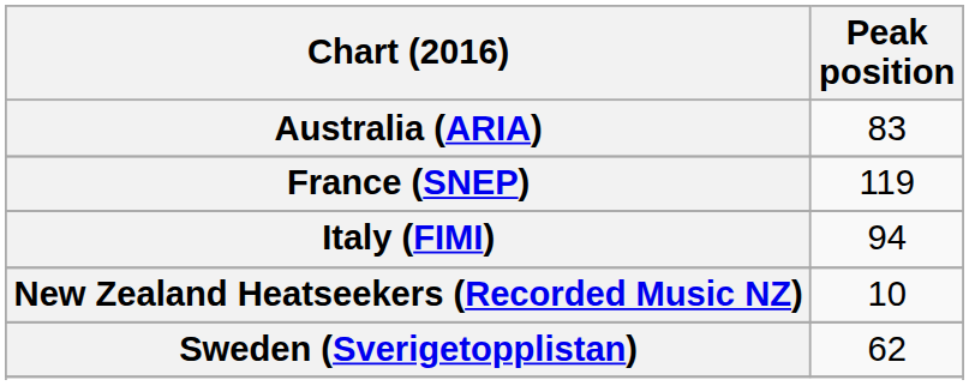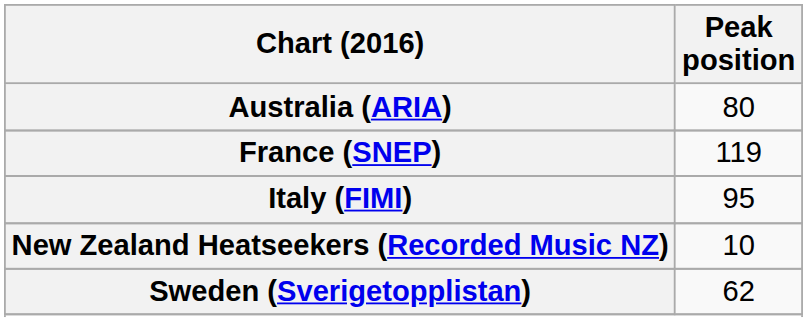 <table class="wikitable plainrowheaders sortable" style="text-align:center;">
 <tr>
 <th scope="col">Chart (2016)</th>
 <th scope="col">Peak<br>position</th>
 </tr>
 <tr>
 <th scope="row">Australia (<a href='#'>ARIA</a>)</th>
-<td>83</td>
+<td>80</td>
 </tr>
 <tr>
 </tr>
 <tr>
 </tr>
 <tr>
 </tr>
 <tr>
 </tr>
 <tr>
 </tr>
 <tr>
 <th scope="row">France (<a href='#'>SNEP</a>)</th>
 <td>119</td>
 </tr>
 <tr>
 </tr>
 <tr>
 <th scope="row">Italy (<a href='#'>FIMI</a>)</th>
-<td>94</td>
+<td>95</td>
 </tr>
 <tr>
 </tr>
 <tr>
 <th scope="row">New Zealand Heatseekers (<a href='#'>Recorded Music NZ</a>)</th>
 <td>10</td>
 </tr>
 <tr>
 </tr>
 <tr>
 </tr>
 <tr>
 </tr>
 <tr>
 <th scope="row">Sweden (<a href='#'>Sverigetopplistan</a>)</th>
 <td>62</td>
 </tr>
 <tr>
 </tr>
 <tr>
 </tr>
 <tr>
 </tr>
 <tr>
 </tr>
 <tr>
 </tr>
 <tr>
 </tr>
 </table>
